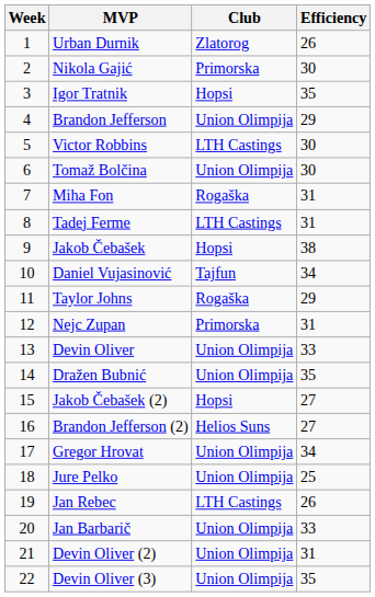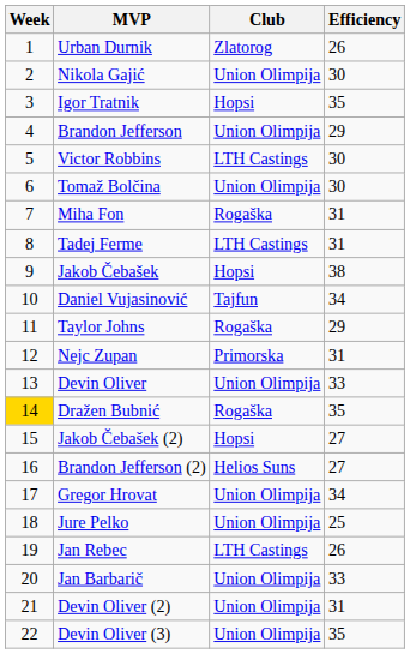 <table class="wikitable sortable" style="font-size:95%;">
 <tr>
 <th>Week</th>
 <th>MVP</th>
 <th>Club</th>
 <th>Efficiency</th>
 </tr>
 <tr>
 <td style="text-align:center;">1</td>
 <td> <a href='#'>Urban Durnik</a></td>
 <td><a href='#'>Zlatorog</a></td>
 <td>26</td>
 </tr>
 <tr>
 <td style="text-align:center;">2</td>
 <td> <a href='#'>Nikola Gajić</a></td>
-<td><a href='#'>Primorska</a></td>
+<td><a href='#'>Union Olimpija</a></td>
 <td>30</td>
 </tr>
 <tr>
 <td style="text-align:center;">3</td>
 <td> <a href='#'>Igor Tratnik</a></td>
 <td><a href='#'>Hopsi</a></td>
 <td>35</td>
 </tr>
 <tr>
 <td style="text-align:center;">4</td>
 <td> <a href='#'>Brandon Jefferson</a></td>
 <td><a href='#'>Union Olimpija</a></td>
 <td>29</td>
 </tr>
 <tr>
 <td style="text-align:center;">5</td>
 <td> <a href='#'>Victor Robbins</a></td>
 <td><a href='#'>LTH Castings</a></td>
 <td>30</td>
 </tr>
 <tr>
 <td style="text-align:center;">6</td>
 <td> <a href='#'>Tomaž Bolčina</a></td>
 <td><a href='#'>Union Olimpija</a></td>
 <td>30</td>
 </tr>
 <tr>
 <td style="text-align:center;">7</td>
 <td> <a href='#'>Miha Fon</a></td>
 <td><a href='#'>Rogaška</a></td>
 <td>31</td>
 </tr>
 <tr>
 <td style="text-align:center;">8</td>
 <td> <a href='#'>Tadej Ferme</a></td>
 <td><a href='#'>LTH Castings</a></td>
 <td>31</td>
 </tr>
 <tr>
 <td style="text-align:center;">9</td>
 <td> <a href='#'>Jakob Čebašek</a></td>
 <td><a href='#'>Hopsi</a></td>
 <td>38</td>
 </tr>
 <tr>
 <td style="text-align:center;">10</td>
 <td> <a href='#'>Daniel Vujasinović</a></td>
 <td><a href='#'>Tajfun</a></td>
 <td>34</td>
 </tr>
 <tr>
 <td style="text-align:center;">11</td>
 <td> <a href='#'>Taylor Johns</a></td>
 <td><a href='#'>Rogaška</a></td>
 <td>29</td>
 </tr>
 <tr>
 <td style="text-align:center;">12</td>
 <td> <a href='#'>Nejc Zupan</a></td>
 <td><a href='#'>Primorska</a></td>
 <td>31</td>
 </tr>
 <tr>
 <td style="text-align:center;">13</td>
 <td> <a href='#'>Devin Oliver</a></td>
 <td><a href='#'>Union Olimpija</a></td>
 <td>33</td>
 </tr>
 <tr>
-<td style="text-align:center;">14</td>
+<td style="background: gold; text-align:center;">14</td>
 <td> <a href='#'>Dražen Bubnić</a></td>
-<td><a href='#'>Union Olimpija</a></td>
+<td><a href='#'>Rogaška</a></td>
 <td>35</td>
 </tr>
 <tr>
 <td style="text-align:center;">15</td>
 <td> <a href='#'>Jakob Čebašek</a> (2)</td>
 <td><a href='#'>Hopsi</a></td>
 <td>27</td>
 </tr>
 <tr>
 <td style="text-align:center;">16</td>
 <td> <a href='#'>Brandon Jefferson</a> (2)</td>
 <td><a href='#'>Helios Suns</a></td>
 <td>27</td>
 </tr>
 <tr>
 <td style="text-align:center;">17</td>
 <td> <a href='#'>Gregor Hrovat</a></td>
 <td><a href='#'>Union Olimpija</a></td>
 <td>34</td>
 </tr>
 <tr>
 <td style="text-align:center;">18</td>
 <td> <a href='#'>Jure Pelko</a></td>
 <td><a href='#'>Union Olimpija</a></td>
 <td>25</td>
 </tr>
 <tr>
 <td style="text-align:center;">19</td>
 <td> <a href='#'>Jan Rebec</a></td>
 <td><a href='#'>LTH Castings</a></td>
 <td>26</td>
 </tr>
 <tr>
 <td style="text-align:center;">20</td>
 <td> <a href='#'>Jan Barbarič</a></td>
 <td><a href='#'>Union Olimpija</a></td>
 <td>33</td>
 </tr>
 <tr>
 <td style="text-align:center;">21</td>
 <td> <a href='#'>Devin Oliver</a> (2)</td>
 <td><a href='#'>Union Olimpija</a></td>
 <td>31</td>
 </tr>
 <tr>
 <td style="text-align:center;">22</td>
 <td> <a href='#'>Devin Oliver</a> (3)</td>
 <td><a href='#'>Union Olimpija</a></td>
 <td>35</td>
 </tr>
 </table>
